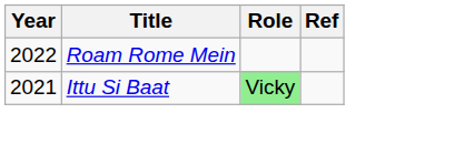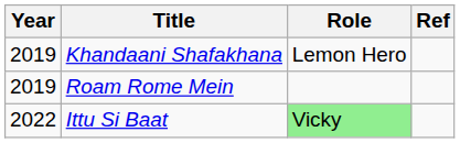 <table class="wikitable">
 <tr>
 <th>Year</th>
 <th>Title</th>
 <th>Role</th>
 <th>Ref</th>
 </tr>
 <tr>
-<td>2022</td>
+<td>2019</td>
+<td><em><a href='#'>Khandaani Shafakhana</a></em></td>
+<td>Lemon Hero</td>
+<td></td>
+</tr>
+<tr>
+<td>2019</td>
 <td><em><a href='#'>Roam Rome Mein</a></em></td>
 <td></td>
 <td></td>
 </tr>
 <tr>
-<td>2021</td>
+<td>2022</td>
 <td><em><a href='#'>Ittu Si Baat</a></em></td>
 <td style="background: lightgreen;">Vicky</td>
 <td></td>
 </tr>
 </table>
